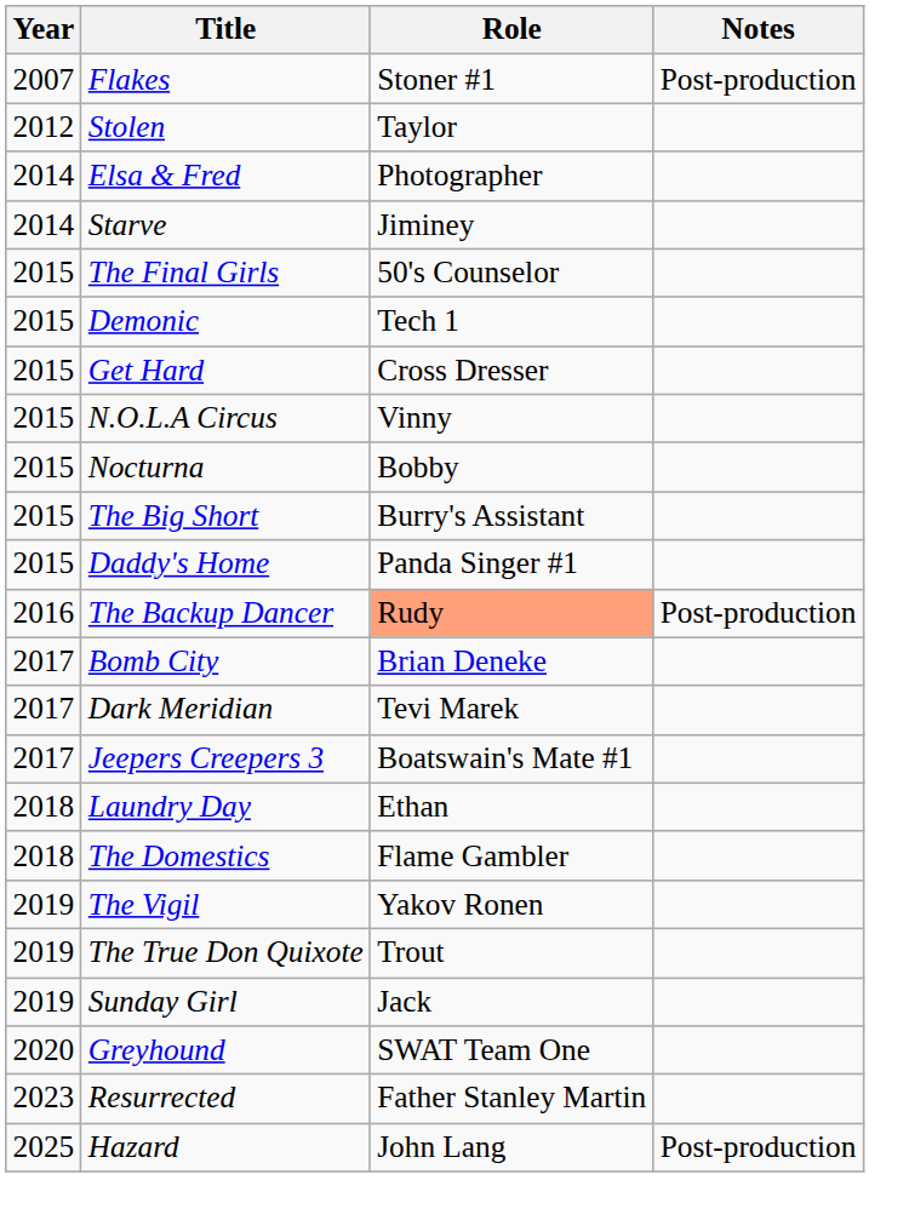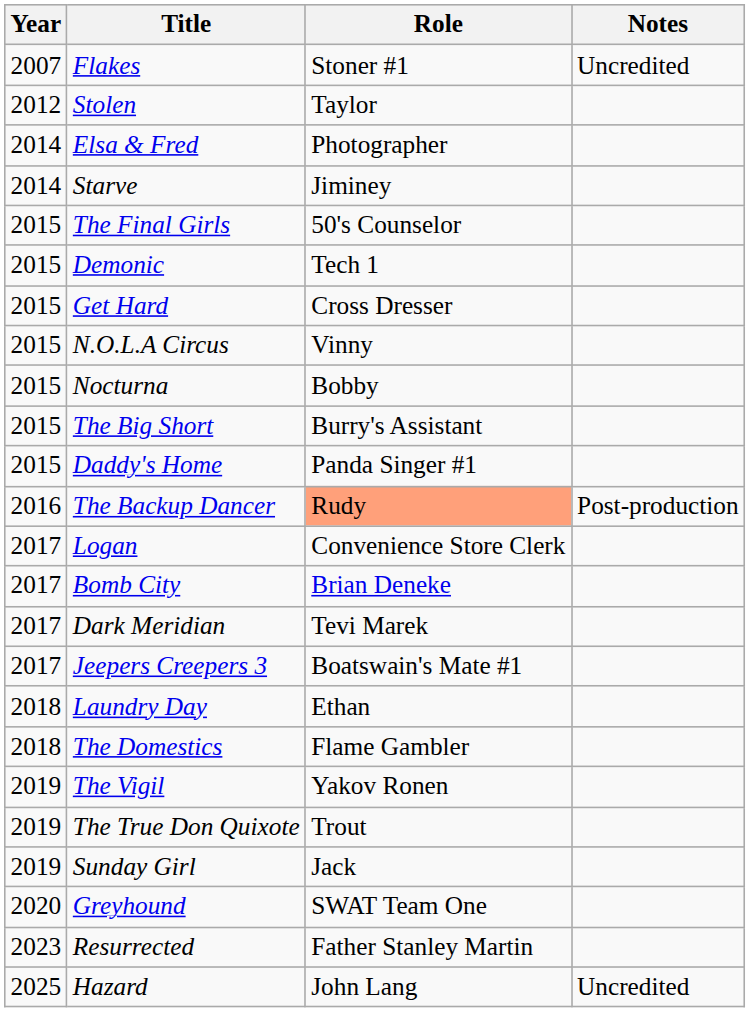 <table class="wikitable sortable">
 <tr>
 <th>Year</th>
 <th>Title</th>
 <th>Role</th>
 <th>Notes</th>
 </tr>
 <tr>
 <td>2007</td>
 <td><a href='#'><em>Flakes</em></a></td>
 <td>Stoner #1</td>
-<td>Post-production</td>
+<td>Uncredited</td>
 </tr>
 <tr>
 <td>2012</td>
 <td><a href='#'><em>Stolen</em></a></td>
 <td>Taylor</td>
 <td></td>
 </tr>
 <tr>
 <td>2014</td>
 <td><a href='#'><em>Elsa & Fred</em></a></td>
 <td>Photographer</td>
 <td></td>
 </tr>
 <tr>
 <td>2014</td>
 <td><em>Starve</em></td>
 <td>Jiminey</td>
 <td></td>
 </tr>
 <tr>
 <td>2015</td>
 <td><em><a href='#'>The Final Girls</a></em></td>
 <td>50's Counselor</td>
 <td></td>
 </tr>
 <tr>
 <td>2015</td>
 <td><a href='#'><em>Demonic</em></a></td>
 <td>Tech 1</td>
 <td></td>
 </tr>
 <tr>
 <td>2015</td>
 <td><em><a href='#'>Get Hard</a></em></td>
 <td>Cross Dresser</td>
 <td></td>
 </tr>
 <tr>
 <td>2015</td>
 <td><em>N.O.L.A Circus</em></td>
 <td>Vinny</td>
 <td></td>
 </tr>
 <tr>
 <td>2015</td>
 <td><em>Nocturna</em></td>
 <td>Bobby</td>
 <td></td>
 </tr>
 <tr>
 <td>2015</td>
 <td><a href='#'><em>The Big Short</em></a></td>
 <td>Burry's Assistant</td>
 <td></td>
 </tr>
 <tr>
 <td>2015</td>
 <td><a href='#'><em>Daddy's Home</em></a></td>
 <td>Panda Singer #1</td>
 <td></td>
 </tr>
 <tr>
 <td>2016</td>
 <td><em><a href='#'>The Backup Dancer</a></em></td>
 <td style="background: lightsalmon;">Rudy</td>
 <td>Post-production</td>
 </tr>
 <tr>
 <td>2017</td>
+<td><a href='#'><em>Logan</em></a></td>
+<td>Convenience Store Clerk</td>
+<td></td>
+</tr>
+<tr>
+<td>2017</td>
 <td><em><a href='#'>Bomb City</a></em></td>
 <td><a href='#'>Brian Deneke</a></td>
 <td></td>
 </tr>
 <tr>
 <td>2017</td>
 <td><em>Dark Meridian</em></td>
 <td>Tevi Marek</td>
 <td></td>
 </tr>
 <tr>
 <td>2017</td>
 <td><em><a href='#'>Jeepers Creepers 3</a></em></td>
 <td>Boatswain's Mate #1</td>
 <td></td>
 </tr>
 <tr>
 <td>2018</td>
 <td><em><a href='#'>Laundry Day</a></em></td>
 <td>Ethan</td>
 <td></td>
 </tr>
 <tr>
 <td>2018</td>
 <td><em><a href='#'>The Domestics</a></em></td>
 <td>Flame Gambler</td>
 <td></td>
 </tr>
 <tr>
 <td>2019</td>
 <td><a href='#'><em>The Vigil</em></a></td>
 <td>Yakov Ronen</td>
 <td></td>
 </tr>
 <tr>
 <td>2019</td>
 <td><em>The True Don Quixote</em></td>
 <td>Trout</td>
 <td></td>
 </tr>
 <tr>
 <td>2019</td>
 <td><em>Sunday Girl</em></td>
 <td>Jack</td>
 <td></td>
 </tr>
 <tr>
 <td>2020</td>
 <td><a href='#'><em>Greyhound</em></a></td>
 <td>SWAT Team One</td>
 <td></td>
 </tr>
 <tr>
 <td>2023</td>
 <td><em>Resurrected</em></td>
 <td>Father Stanley Martin</td>
 <td></td>
 </tr>
 <tr>
 <td>2025</td>
 <td><em>Hazard</em></td>
 <td>John Lang</td>
-<td>Post-production</td>
+<td>Uncredited</td>
 </tr>
 </table>
